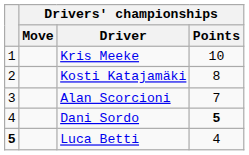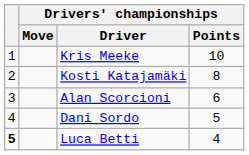 <table class="wikitable" style="font-size:85%;">
 <tr>
 <th rowspan="2"></th>
 <th colspan="3">Drivers' championships</th>
 </tr>
 <tr>
 <th>Move</th>
 <th>Driver</th>
 <th>Points</th>
 </tr>
 <tr>
 <td align="center">1</td>
 <td align="center"></td>
 <td> <a href='#'>Kris Meeke</a></td>
 <td align="center">10</td>
 </tr>
 <tr>
 <td align="center">2</td>
 <td align="center"></td>
 <td> <a href='#'>Kosti Katajamäki</a></td>
 <td align="center">8</td>
 </tr>
 <tr>
 <td align="center">3</td>
 <td align="center"></td>
 <td> <a href='#'>Alan Scorcioni</a></td>
-<td align="center">7</td>
+<td align="center">6</td>
 </tr>
 <tr>
 <td align="center">4</td>
 <td align="center"></td>
 <td> <a href='#'>Dani Sordo</a></td>
-<td align="center"><strong>5</strong></td>
+<td align="center">5</td>
 </tr>
 <tr>
 <td align="center"><strong>5</strong></td>
 <td align="center"></td>
 <td> <a href='#'>Luca Betti</a></td>
 <td align="center">4</td>
 </tr>
 </table>
